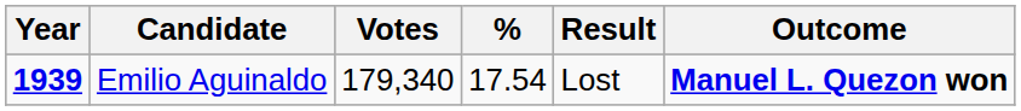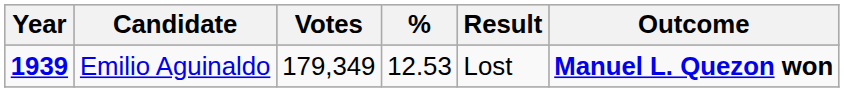 <table class="wikitable">
 <tr>
 <th>Year</th>
 <th>Candidate</th>
 <th>Votes</th>
 <th>%</th>
 <th>Result</th>
 <th>Outcome</th>
 </tr>
 <tr>
 <td><strong><a href='#'>1939</a></strong></td>
 <td><a href='#'>Emilio Aguinaldo</a></td>
-<td>179,340</td>
-<td>17.54</td>
+<td>179,349</td>
+<td>12.53</td>
 <td>Lost</td>
 <td><strong><a href='#'>Manuel L. Quezon</a> won</strong></td>
 </tr>
 </table>
